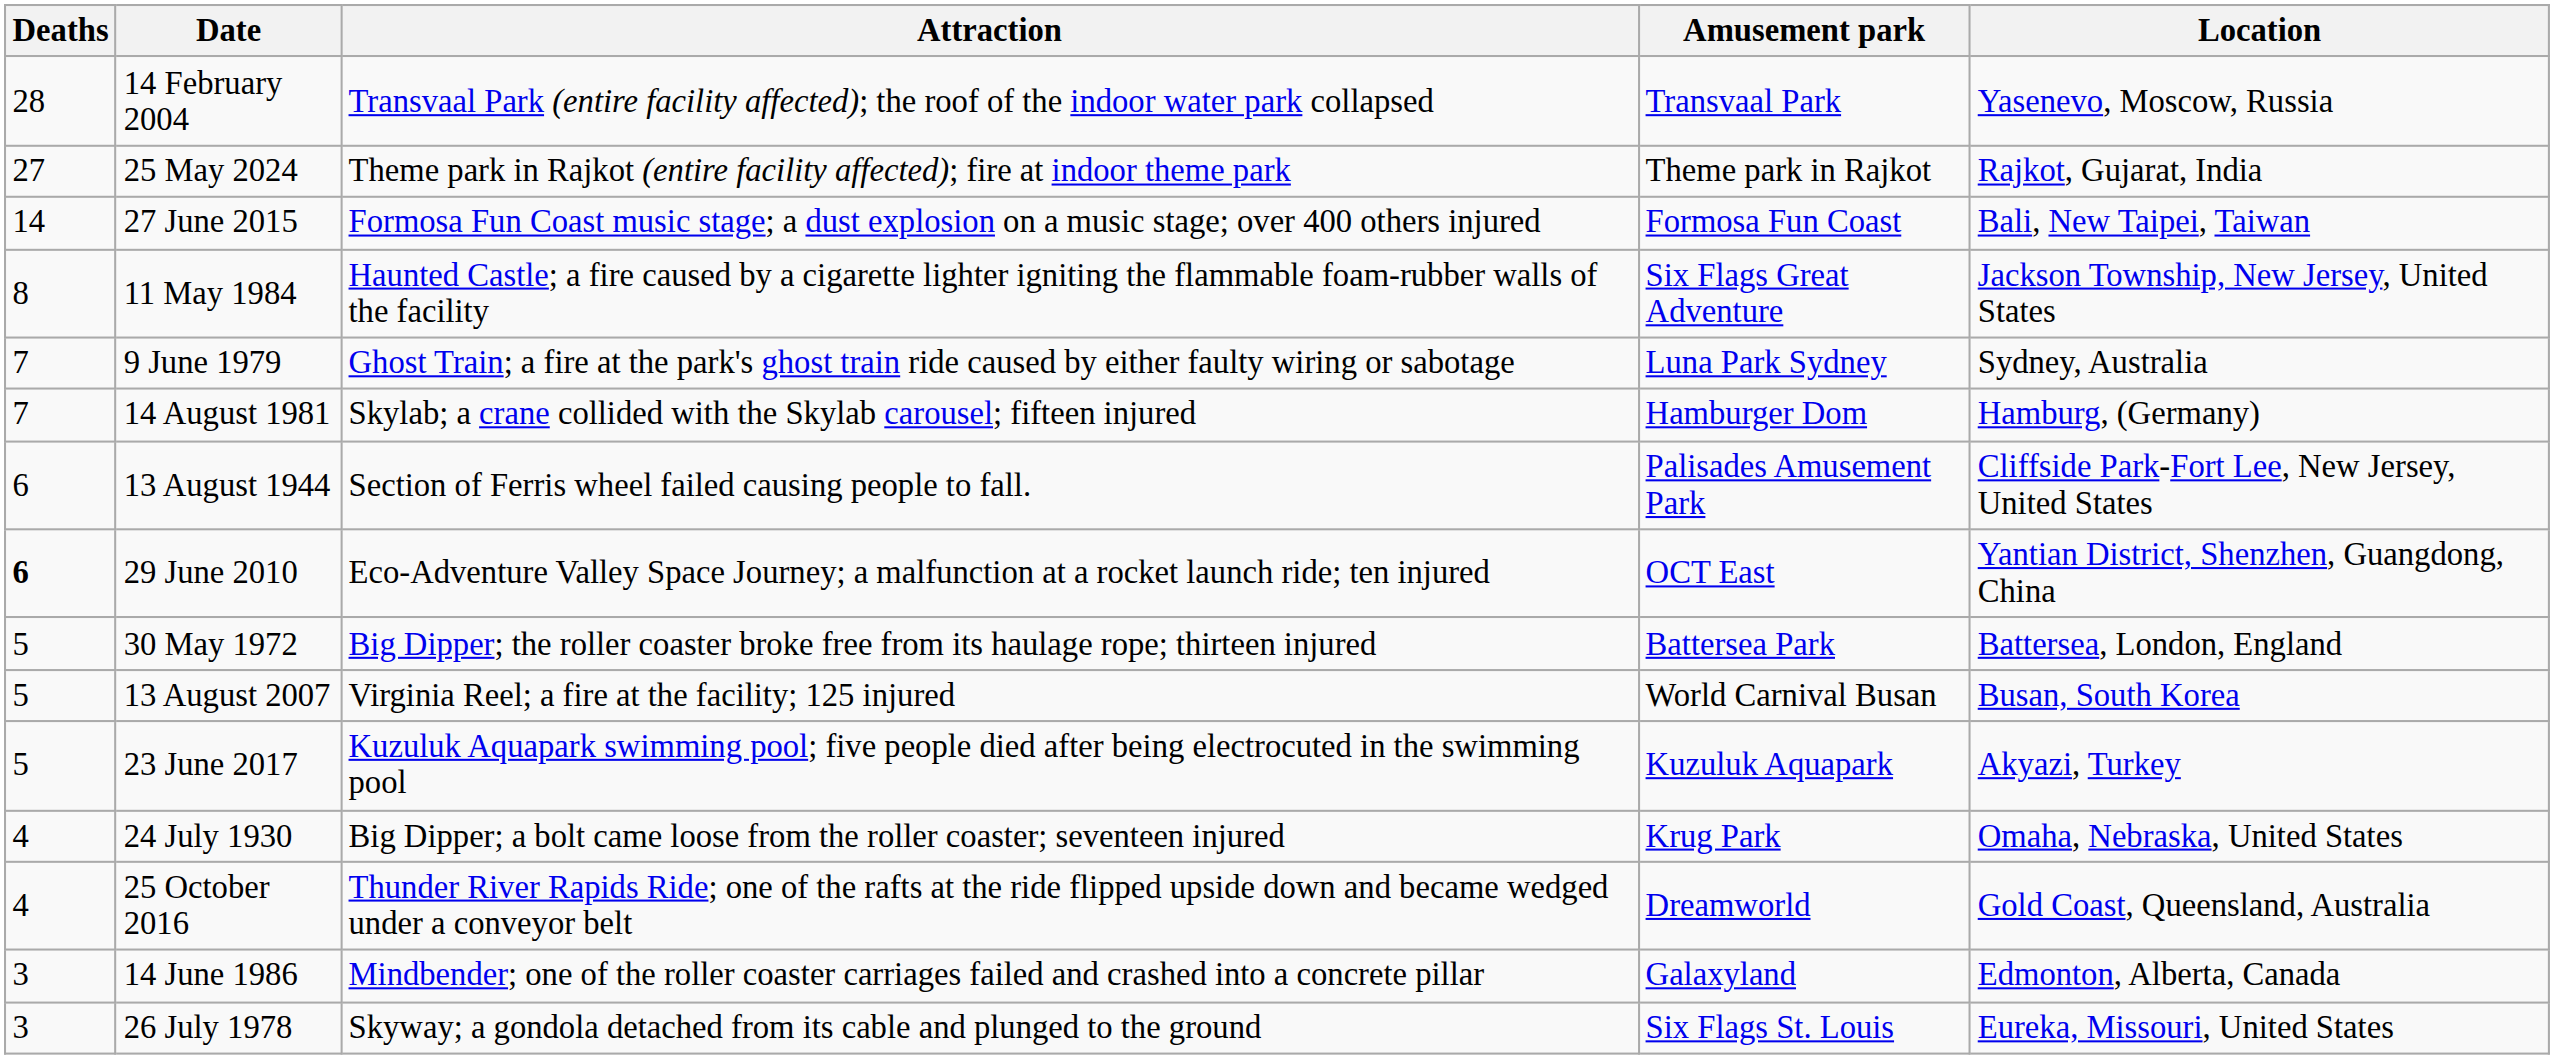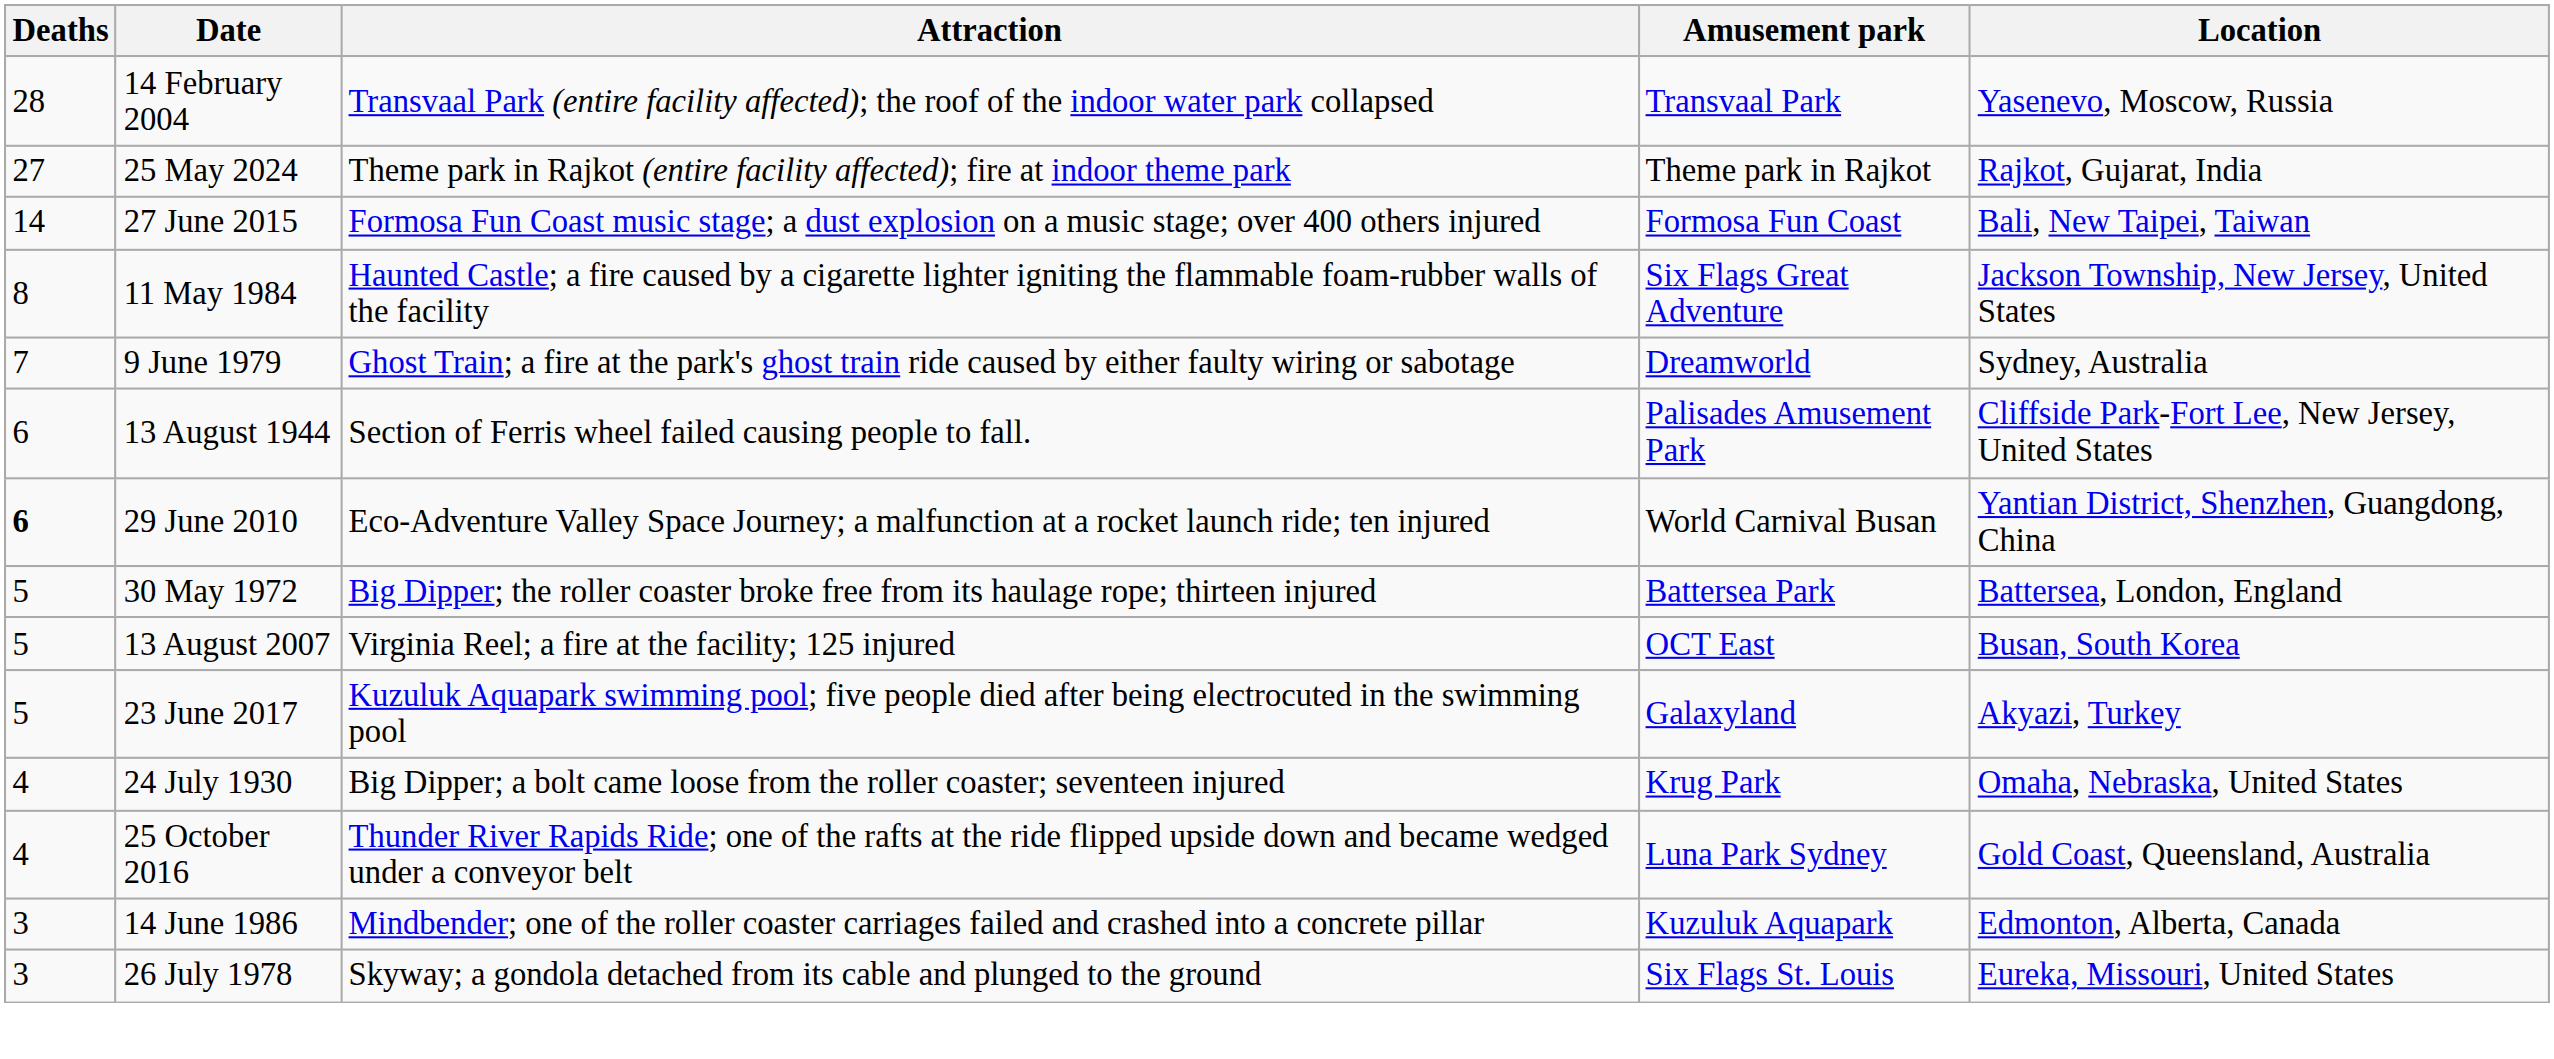 <table class="wikitable sortable">
 <tr>
 <th>Deaths</th>
 <th>Date</th>
 <th>Attraction</th>
 <th>Amusement park</th>
 <th>Location</th>
 </tr>
 <tr>
 <td>28</td>
 <td>14 February 2004</td>
 <td><a href='#'>Transvaal Park</a> <em>(entire facility affected)</em>; the roof of the <a href='#'>indoor water park</a> collapsed</td>
 <td><a href='#'>Transvaal Park</a></td>
 <td data-sort-value="EURU"><a href='#'>Yasenevo</a>, Moscow, Russia</td>
 </tr>
 <tr>
 <td>27</td>
 <td>25 May 2024</td>
 <td>Theme park in Rajkot <em>(entire facility affected)</em>; fire at <a href='#'>indoor theme park</a></td>
 <td>Theme park in Rajkot</td>
 <td data-sort-value="AP"><a href='#'>Rajkot</a>, Gujarat, India</td>
 </tr>
 <tr>
 <td>14</td>
 <td>27 June 2015</td>
 <td><a href='#'>Formosa Fun Coast music stage</a>; a <a href='#'>dust explosion</a> on a music stage; over 400 others injured</td>
 <td><a href='#'>Formosa Fun Coast</a></td>
 <td data-sort-value="ASTW"><a href='#'>Bali</a>, <a href='#'>New Taipei</a>, <a href='#'>Taiwan</a></td>
 </tr>
 <tr>
 <td>8</td>
 <td>11 May 1984</td>
 <td><a href='#'>Haunted Castle</a>; a fire caused by a cigarette lighter igniting the flammable foam-rubber walls of the facility</td>
 <td><a href='#'>Six Flags Great Adventure</a></td>
 <td data-sort-value="NAUSNJ"><a href='#'>Jackson Township, New Jersey</a>, United States</td>
 </tr>
 <tr>
 <td>7</td>
 <td>9 June 1979</td>
 <td><a href='#'>Ghost Train</a>; a fire at the park's <a href='#'>ghost train</a> ride caused by either faulty wiring or sabotage</td>
-<td><a href='#'>Luna Park Sydney</a></td>
+<td><a href='#'>Dreamworld</a></td>
 <td data-sort-value="OCAU">Sydney, Australia</td>
-</tr>
-<tr>
-<td>7</td>
-<td>14 August 1981</td>
-<td>Skylab; a <a href='#'>crane</a> collided with the Skylab <a href='#'>carousel</a>; fifteen injured</td>
-<td><a href='#'>Hamburger Dom</a></td>
-<td data-sort-value="EUDE"><a href='#'>Hamburg</a>, (Germany)</td>
 </tr>
 <tr>
 <td>6</td>
 <td>13 August 1944</td>
 <td>Section of Ferris wheel failed causing people to fall.</td>
 <td><a href='#'>Palisades Amusement Park</a></td>
 <td data-sort-value="NAUSNJ"><a href='#'>Cliffside Park</a>-<a href='#'>Fort Lee</a>, New Jersey, United States</td>
 </tr>
 <tr>
 <td><strong>6</strong></td>
 <td>29 June 2010</td>
 <td>Eco-Adventure Valley Space Journey; a malfunction at a rocket launch ride; ten injured</td>
-<td><a href='#'>OCT East</a></td>
+<td>World Carnival Busan</td>
 <td data-sort-value="ASCN"><a href='#'>Yantian District, Shenzhen</a>, Guangdong, China</td>
 </tr>
 <tr>
 <td>5</td>
 <td>30 May 1972</td>
 <td><a href='#'>Big Dipper</a>; the roller coaster broke free from its haulage rope; thirteen injured</td>
 <td><a href='#'>Battersea Park</a></td>
 <td data-sort-value="EUGBEN"><a href='#'>Battersea</a>, London, England</td>
 </tr>
 <tr>
 <td>5</td>
 <td>13 August 2007</td>
 <td>Virginia Reel; a fire at the facility; 125 injured</td>
-<td>World Carnival Busan</td>
+<td><a href='#'>OCT East</a></td>
 <td data-sort-value="NAUSNJ"><a href='#'>Busan, South Korea</a></td>
 </tr>
 <tr>
 <td>5</td>
 <td>23 June 2017</td>
 <td><a href='#'>Kuzuluk Aquapark swimming pool</a>; five people died after being electrocuted in the swimming pool</td>
-<td><a href='#'>Kuzuluk Aquapark</a></td>
+<td><a href='#'>Galaxyland</a></td>
 <td data-sort-value="ASTR"><a href='#'>Akyazi</a>, <a href='#'>Turkey</a></td>
 </tr>
 <tr>
 <td>4</td>
 <td>24 July 1930</td>
 <td>Big Dipper; a bolt came loose from the roller coaster; seventeen injured</td>
 <td><a href='#'>Krug Park</a></td>
 <td data-sort-value="NAUS"><a href='#'>Omaha</a>, <a href='#'>Nebraska</a>, United States</td>
 </tr>
 <tr>
 <td>4</td>
 <td>25 October 2016</td>
 <td><a href='#'>Thunder River Rapids Ride</a>; one of the rafts at the ride flipped upside down and became wedged under a conveyor belt</td>
-<td><a href='#'>Dreamworld</a></td>
+<td><a href='#'>Luna Park Sydney</a></td>
 <td data-sort-value="OCAU"><a href='#'>Gold Coast</a>, Queensland, Australia</td>
 </tr>
 <tr>
 <td>3</td>
 <td>14 June 1986</td>
 <td><a href='#'>Mindbender</a>; one of the roller coaster carriages failed and crashed into a concrete pillar</td>
-<td><a href='#'>Galaxyland</a></td>
+<td><a href='#'>Kuzuluk Aquapark</a></td>
 <td data-sort-value="NACA"><a href='#'>Edmonton</a>, Alberta, Canada</td>
 </tr>
 <tr>
 <td>3</td>
 <td>26 July 1978</td>
 <td>Skyway; a gondola detached from its cable and plunged to the ground</td>
 <td><a href='#'>Six Flags St. Louis</a></td>
 <td data-sort-value="NAUS"><a href='#'>Eureka, Missouri</a>, United States</td>
 </tr>
 </table>
